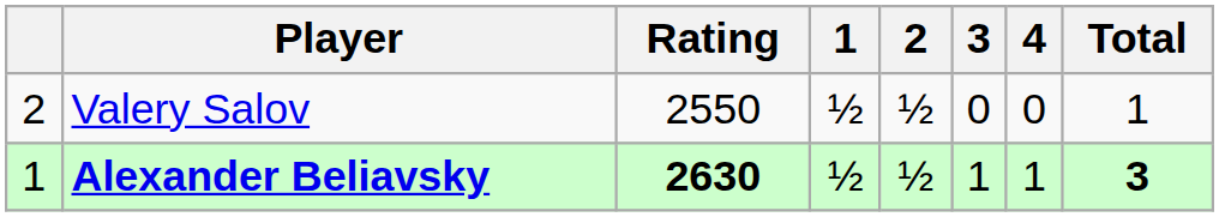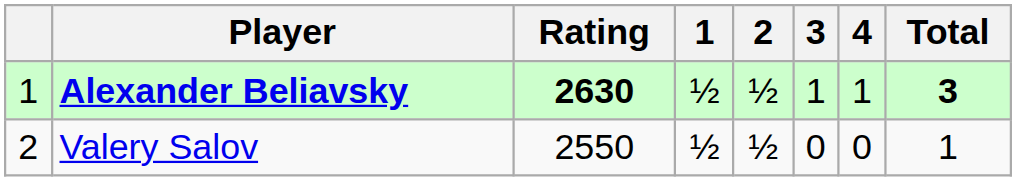 <table class="wikitable" border="1" width="450px">
 <tr>
 <th></th>
 <th>Player</th>
 <th>Rating</th>
 <th>1</th>
 <th>2</th>
 <th>3</th>
 <th>4</th>
 <th>Total</th>
 </tr>
+<tr align=center style="background:#ccffcc;">
+<td>1</td>
+<td align=left> <strong><a href='#'>Alexander Beliavsky</a></strong></td>
+<td><strong>2630</strong></td>
+<td>½</td>
+<td>½</td>
+<td>1</td>
+<td>1</td>
+<td align=center><strong>3</strong></td>
+</tr>
 <tr align=center>
 <td>2</td>
 <td align=left> <a href='#'>Valery Salov</a></td>
 <td>2550</td>
 <td>½</td>
 <td>½</td>
 <td>0</td>
 <td>0</td>
 <td align=center>1</td>
 </tr>
-<tr align=center style="background:#ccffcc;">
-<td>1</td>
-<td align=left> <strong><a href='#'>Alexander Beliavsky</a></strong></td>
-<td><strong>2630</strong></td>
-<td>½</td>
-<td>½</td>
-<td>1</td>
-<td>1</td>
-<td align=center><strong>3</strong></td>
-</tr>
 </table>
